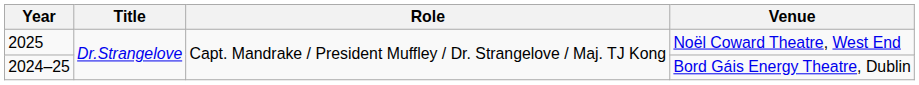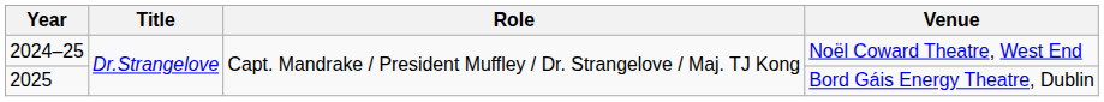 <table class="wikitable">
 <tr>
 <th>Year</th>
 <th>Title</th>
 <th>Role</th>
 <th>Venue</th>
 </tr>
 <tr>
-<td>2025</td>
+<td>2024–25</td>
 <td rowspan="2"><em><a href='#'>Dr.Strangelove</a></em></td>
 <td rowspan="2">Capt. Mandrake / President Muffley / Dr. Strangelove / Maj. TJ Kong</td>
 <td><a href='#'>Noël Coward Theatre</a>, <a href='#'>West End</a></td>
 </tr>
 <tr>
-<td>2024–25</td>
+<td>2025</td>
 <td><a href='#'>Bord Gáis Energy Theatre</a>, Dublin</td>
 </tr>
 </table>
